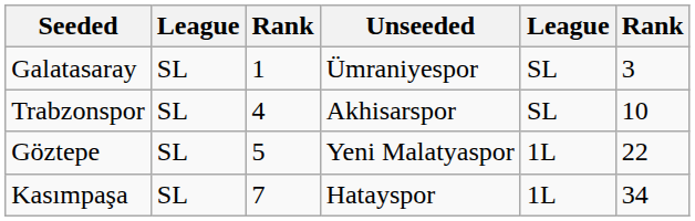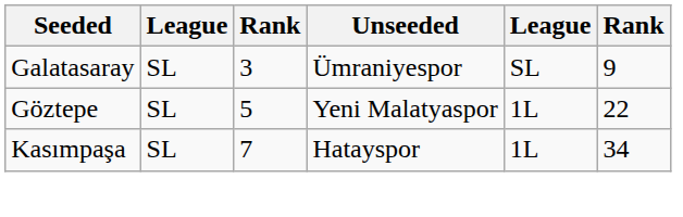 <table class="wikitable">
 <tr>
 <th>Seeded</th>
 <th>League</th>
 <th>Rank</th>
 <th>Unseeded</th>
 <th>League</th>
 <th>Rank</th>
 </tr>
 <tr>
 <td>Galatasaray</td>
 <td>SL</td>
-<td>1</td>
+<td>3</td>
 <td>Ümraniyespor</td>
 <td>SL</td>
-<td>3</td>
-</tr>
-<tr>
-<td>Trabzonspor</td>
-<td>SL</td>
-<td>4</td>
-<td>Akhisarspor</td>
-<td>SL</td>
-<td>10</td>
+<td>9</td>
 </tr>
 <tr>
 <td>Göztepe</td>
 <td>SL</td>
 <td>5</td>
 <td>Yeni Malatyaspor</td>
 <td>1L</td>
 <td>22</td>
 </tr>
 <tr>
 <td>Kasımpaşa</td>
 <td>SL</td>
 <td>7</td>
 <td>Hatayspor</td>
 <td>1L</td>
 <td>34</td>
 </tr>
 </table>
